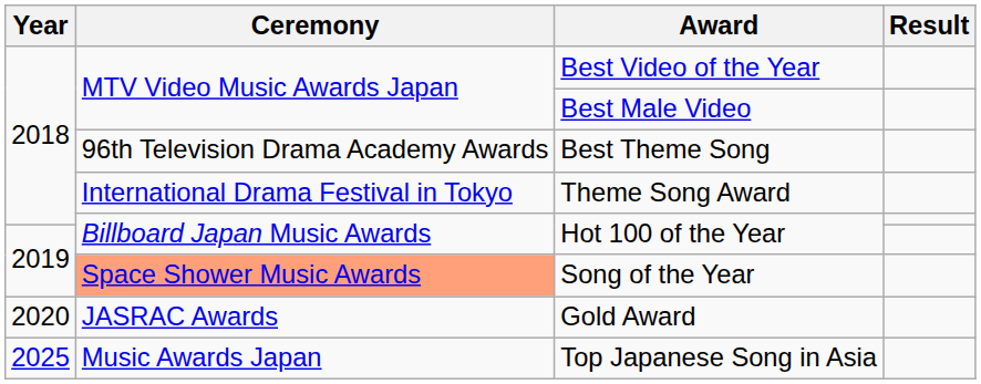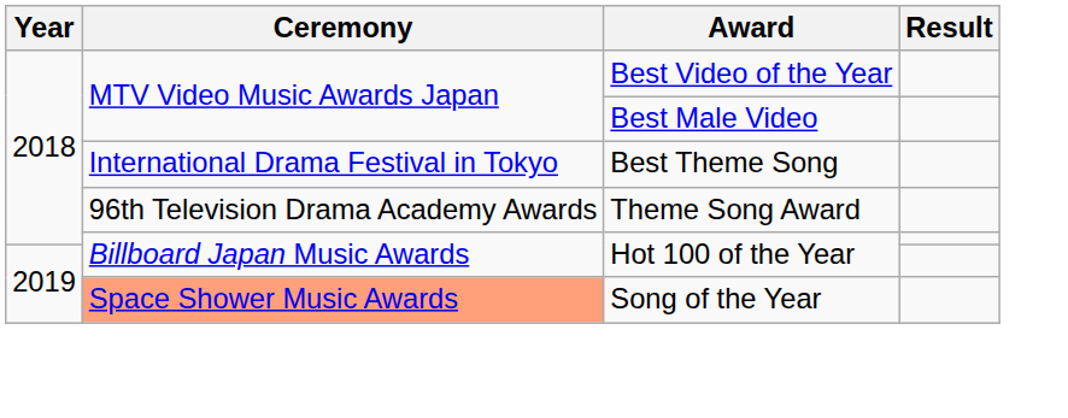 <table class="wikitable">
 <tr>
 <th>Year</th>
 <th>Ceremony</th>
 <th>Award</th>
 <th>Result</th>
 </tr>
 <tr>
 <td rowspan="5">2018</td>
 <td rowspan="2"><a href='#'>MTV Video Music Awards Japan</a></td>
 <td><a href='#'>Best Video of the Year</a></td>
 <td></td>
 </tr>
 <tr>
 <td><a href='#'>Best Male Video</a></td>
 <td></td>
 </tr>
 <tr>
-<td>96th Television Drama Academy Awards</td>
+<td><a href='#'>International Drama Festival in Tokyo</a></td>
 <td>Best Theme Song</td>
 <td></td>
 </tr>
 <tr>
-<td><a href='#'>International Drama Festival in Tokyo</a></td>
+<td>96th Television Drama Academy Awards</td>
 <td>Theme Song Award</td>
 <td></td>
 </tr>
 <tr>
 <td rowspan="2"><a href='#'><em>Billboard Japan</em> Music Awards</a></td>
 <td rowspan="2">Hot 100 of the Year</td>
 <td></td>
 </tr>
 <tr>
 <td rowspan="2">2019</td>
 <td></td>
 </tr>
 <tr>
 <td style="background: lightsalmon;"><a href='#'>Space Shower Music Awards</a></td>
 <td>Song of the Year</td>
 <td></td>
 </tr>
-<tr>
-<td>2020</td>
-<td><a href='#'>JASRAC Awards</a></td>
-<td>Gold Award</td>
-<td></td>
-</tr>
-<tr>
-<td><a href='#'>2025</a></td>
-<td><a href='#'>Music Awards Japan</a></td>
-<td>Top Japanese Song in Asia</td>
-<td></td>
-</tr>
 </table>
